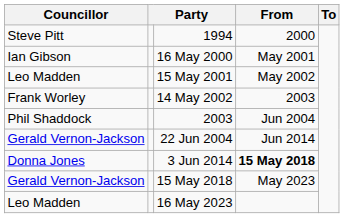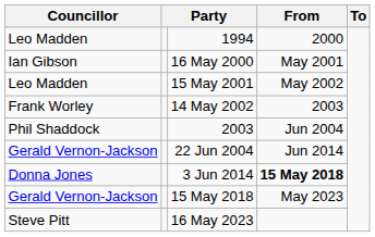 <table class=wikitable>
 <tr>
 <th>Councillor</th>
 <th colspan=2>Party</th>
 <th>From</th>
 <th>To</th>
 </tr>
 <tr>
-<td>Steve Pitt</td>
+<td>Leo Madden</td>
 <td></td>
 <td align=right>1994</td>
 <td align=right>2000</td>
 </tr>
 <tr>
 <td>Ian Gibson</td>
 <td></td>
 <td align=right>16 May 2000</td>
 <td align=right>May 2001</td>
 </tr>
 <tr>
 <td>Leo Madden</td>
 <td></td>
 <td align=right>15 May 2001</td>
 <td align=right>May 2002</td>
 </tr>
 <tr>
 <td>Frank Worley</td>
 <td></td>
 <td align=right>14 May 2002</td>
 <td align=right>2003</td>
 </tr>
 <tr>
 <td>Phil Shaddock</td>
 <td></td>
 <td align=right>2003</td>
 <td align=right>Jun 2004</td>
 </tr>
 <tr>
 <td><a href='#'>Gerald Vernon-Jackson</a></td>
 <td></td>
 <td align=right>22 Jun 2004</td>
 <td align=right>Jun 2014</td>
 </tr>
 <tr>
 <td><a href='#'>Donna Jones</a></td>
 <td></td>
 <td align=right>3 Jun 2014</td>
 <td align=right><strong>15 May 2018</strong></td>
 </tr>
 <tr>
 <td><a href='#'>Gerald Vernon-Jackson</a></td>
 <td></td>
 <td align=right>15 May 2018</td>
 <td align=right>May 2023</td>
 </tr>
 <tr>
-<td>Leo Madden</td>
+<td>Steve Pitt</td>
 <td></td>
 <td align=right>16 May 2023</td>
 <td align=right></td>
 </tr>
 </table>
